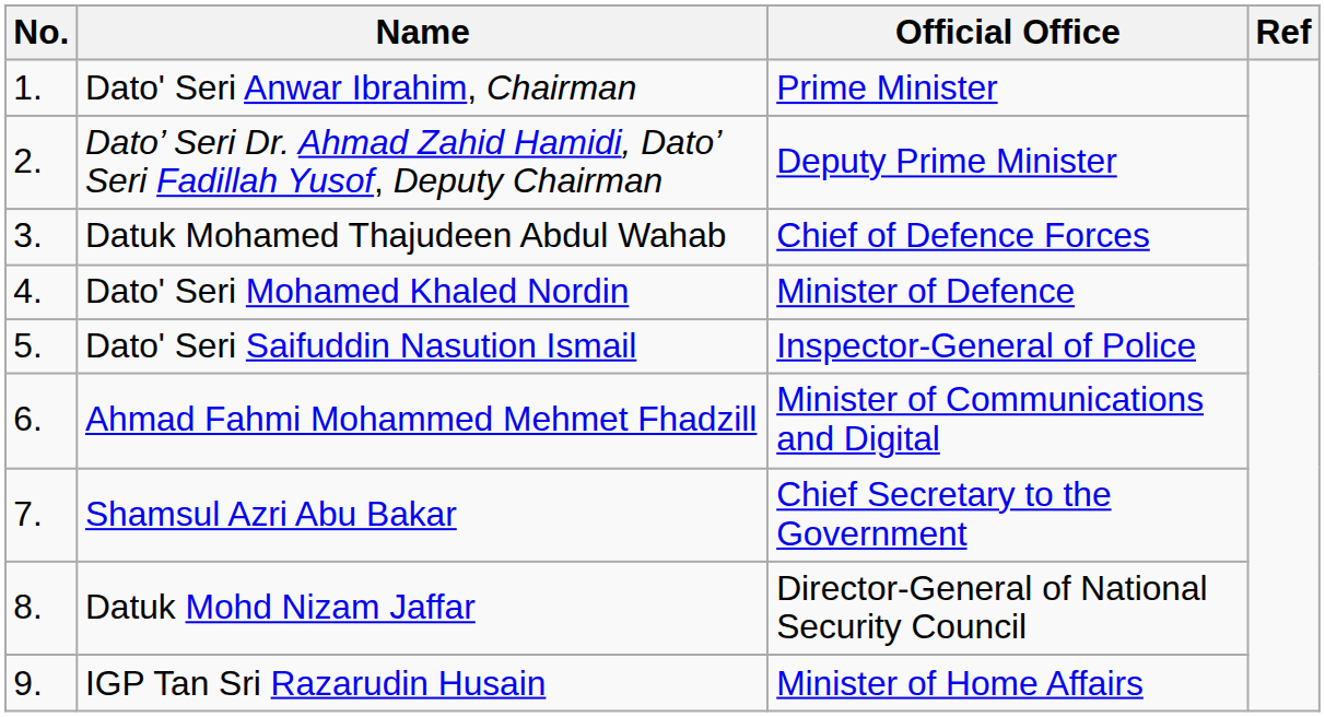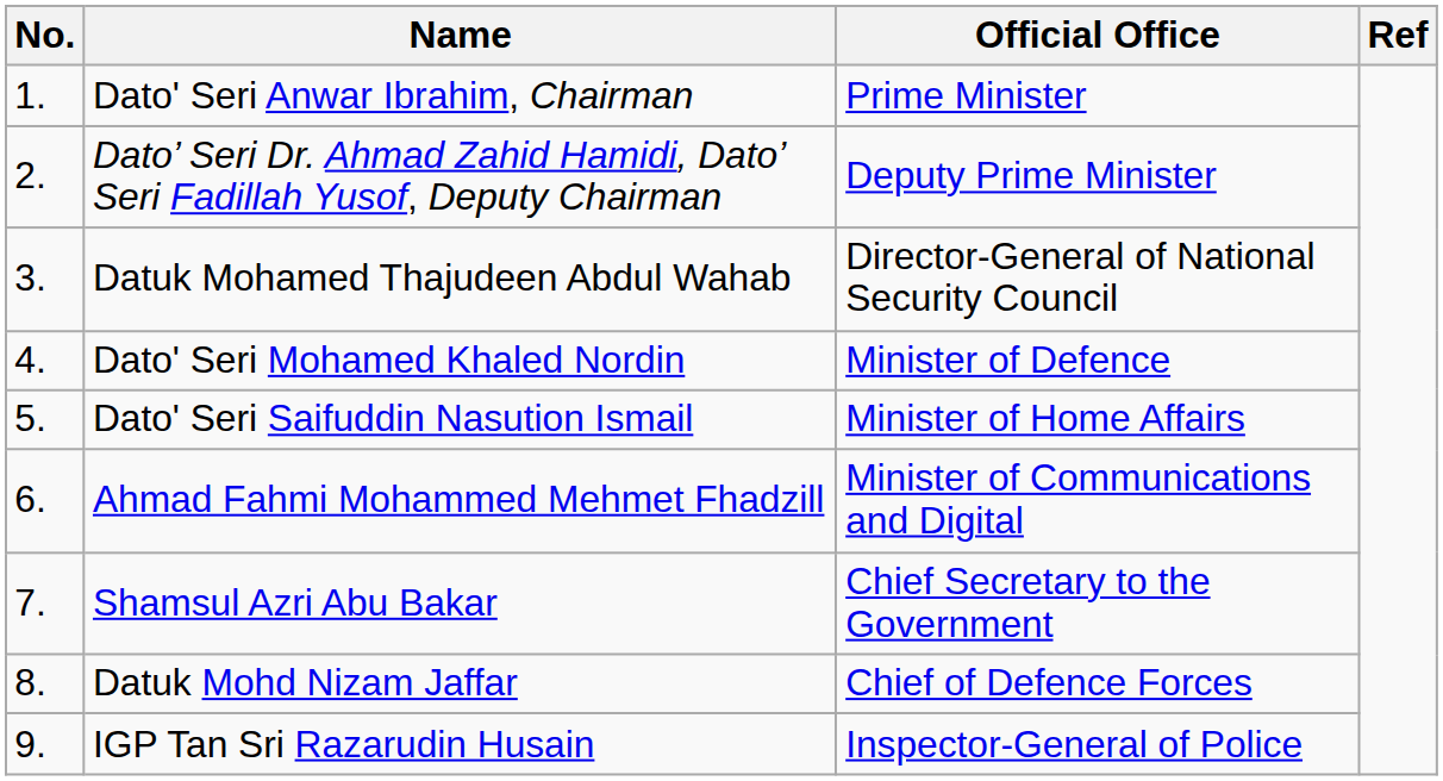 <table class="wikitable">
 <tr>
 <th>No.</th>
 <th>Name</th>
 <th>Official Office</th>
 <th>Ref</th>
 </tr>
 <tr>
 <td>1.</td>
 <td>Dato' Seri <a href='#'>Anwar Ibrahim</a>, <em>Chairman</em></td>
 <td><a href='#'>Prime Minister</a></td>
 <td rowspan="9"></td>
 </tr>
 <tr>
 <td>2.</td>
 <td><em>Dato’ Seri Dr. <a href='#'>Ahmad Zahid Hamidi</a>, Dato’ Seri <a href='#'>Fadillah Yusof</a></em>, <em>Deputy Chairman</em></td>
 <td><a href='#'>Deputy Prime Minister</a></td>
 </tr>
 <tr>
 <td>3.</td>
 <td>Datuk Mohamed Thajudeen Abdul Wahab</td>
-<td><a href='#'>Chief of Defence Forces</a></td>
+<td>Director-General of National Security Council</td>
 </tr>
 <tr>
 <td>4.</td>
 <td>Dato' Seri <a href='#'>Mohamed Khaled Nordin</a></td>
 <td><a href='#'>Minister of Defence</a></td>
 </tr>
 <tr>
 <td>5.</td>
 <td>Dato' Seri <a href='#'>Saifuddin Nasution Ismail</a></td>
-<td><a href='#'>Inspector-General of Police</a></td>
+<td><a href='#'>Minister of Home Affairs</a></td>
 </tr>
 <tr>
 <td>6.</td>
 <td><a href='#'>Ahmad Fahmi Mohammed Mehmet Fhadzill</a></td>
 <td><a href='#'>Minister of Communications and Digital</a></td>
 </tr>
 <tr>
 <td>7.</td>
 <td><a href='#'>Shamsul Azri Abu Bakar</a></td>
 <td><a href='#'>Chief Secretary to the Government</a></td>
 </tr>
 <tr>
 <td>8.</td>
 <td>Datuk <a href='#'>Mohd Nizam Jaffar</a></td>
-<td>Director-General of National Security Council</td>
+<td><a href='#'>Chief of Defence Forces</a></td>
 </tr>
 <tr>
 <td>9.</td>
 <td>IGP Tan Sri <a href='#'>Razarudin Husain</a></td>
-<td><a href='#'>Minister of Home Affairs</a></td>
+<td><a href='#'>Inspector-General of Police</a></td>
 </tr>
 </table>
